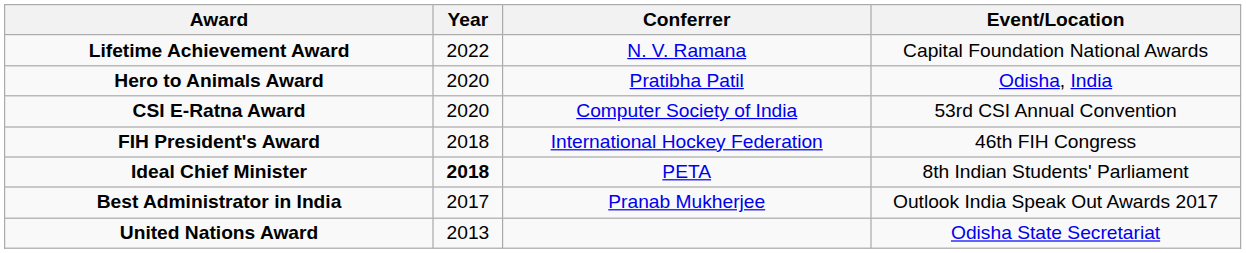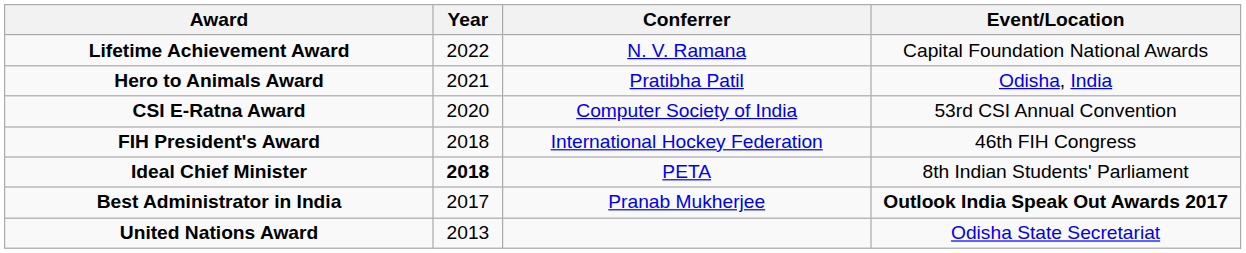 <table class="wikitable sortable" style="text-align:center;">
 <tr>
 <th style="width:350px;">Award</th>
 <th style="width:50px;">Year</th>
 <th style="width:300px;">Conferrer</th>
 <th style="width:300px;">Event/Location</th>
 </tr>
 <tr>
 <td><strong>Lifetime Achievement Award</strong></td>
 <td>2022</td>
 <td><a href='#'>N. V. Ramana</a></td>
 <td>Capital Foundation National Awards</td>
 </tr>
 <tr>
 <td><strong>Hero to Animals Award</strong></td>
-<td>2020</td>
+<td>2021</td>
 <td><a href='#'>Pratibha Patil</a></td>
 <td><a href='#'>Odisha</a>, <a href='#'>India</a></td>
 </tr>
 <tr>
 <td><strong>CSI E-Ratna Award</strong></td>
 <td>2020</td>
 <td><a href='#'>Computer Society of India</a></td>
 <td>53rd CSI Annual Convention</td>
 </tr>
 <tr>
 <td><strong>FIH President's Award</strong></td>
 <td>2018</td>
 <td><a href='#'>International Hockey Federation</a></td>
 <td>46th FIH Congress</td>
 </tr>
 <tr>
 <td><strong>Ideal Chief Minister</strong></td>
 <td><strong>2018</strong></td>
 <td><a href='#'>PETA</a></td>
 <td>8th Indian Students' Parliament</td>
 </tr>
 <tr>
 <td><strong>Best Administrator in India</strong></td>
 <td>2017</td>
 <td><a href='#'>Pranab Mukherjee</a></td>
-<td>Outlook India Speak Out Awards 2017</td>
+<td><strong>Outlook India Speak Out Awards 2017</strong></td>
 </tr>
 <tr>
 <td><strong>United Nations Award</strong></td>
 <td>2013</td>
 <td></td>
 <td><a href='#'>Odisha State Secretariat</a></td>
 </tr>
 </table>
